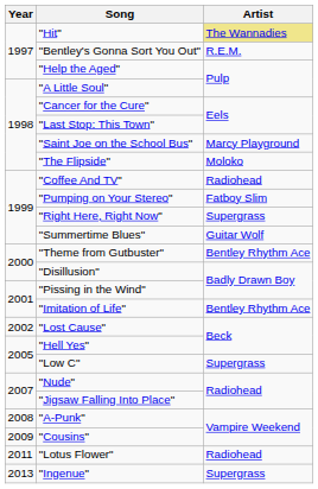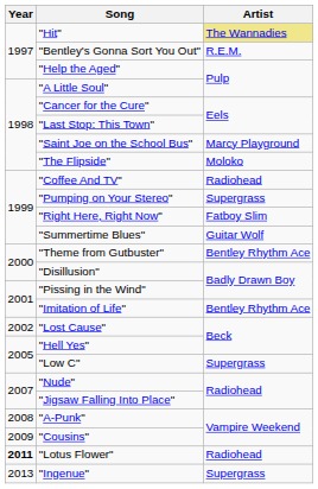 <table class="wikitable">
 <tr>
 <th>Year</th>
 <th>Song</th>
 <th>Artist</th>
 </tr>
 <tr>
 <td rowspan="3">1997</td>
 <td>"<a href='#'>Hit</a>"</td>
 <td style="background: khaki;"><a href='#'>The Wannadies</a></td>
 </tr>
 <tr>
 <td>"Bentley's Gonna Sort You Out"</td>
 <td><a href='#'>R.E.M.</a></td>
 </tr>
 <tr>
 <td>"<a href='#'>Help the Aged</a>"</td>
 <td rowspan="2"><a href='#'>Pulp</a></td>
 </tr>
 <tr>
 <td rowspan="5">1998</td>
 <td>"<a href='#'>A Little Soul</a>"</td>
 </tr>
 <tr>
 <td>"<a href='#'>Cancer for the Cure</a>"</td>
 <td rowspan="2"><a href='#'>Eels</a></td>
 </tr>
 <tr>
 <td>"<a href='#'>Last Stop: This Town</a>"</td>
 </tr>
 <tr>
 <td>"<a href='#'>Saint Joe on the School Bus</a>"</td>
 <td><a href='#'>Marcy Playground</a></td>
 </tr>
 <tr>
 <td>"<a href='#'>The Flipside</a>"</td>
 <td><a href='#'>Moloko</a></td>
 </tr>
 <tr>
 <td rowspan="4">1999</td>
 <td>"<a href='#'>Coffee And TV</a>"</td>
 <td><a href='#'>Radiohead</a></td>
 </tr>
 <tr>
 <td>"<a href='#'>Pumping on Your Stereo</a>"</td>
-<td><a href='#'>Fatboy Slim</a></td>
+<td><a href='#'>Supergrass</a></td>
 </tr>
 <tr>
 <td>"<a href='#'>Right Here, Right Now</a>"</td>
-<td><a href='#'>Supergrass</a></td>
+<td><a href='#'>Fatboy Slim</a></td>
 </tr>
 <tr>
 <td>"Summertime Blues"</td>
 <td><a href='#'>Guitar Wolf</a></td>
 </tr>
 <tr>
 <td rowspan="2">2000</td>
 <td>"Theme from Gutbuster"</td>
 <td><a href='#'>Bentley Rhythm Ace</a></td>
 </tr>
 <tr>
 <td>"Disillusion"</td>
 <td rowspan="2"><a href='#'>Badly Drawn Boy</a></td>
 </tr>
 <tr>
 <td rowspan="2">2001</td>
 <td>"Pissing in the Wind"</td>
 </tr>
 <tr>
 <td>"<a href='#'>Imitation of Life</a>"</td>
 <td><a href='#'>Bentley Rhythm Ace</a></td>
 </tr>
 <tr>
 <td>2002</td>
 <td>"<a href='#'>Lost Cause</a>"</td>
 <td rowspan="2"><a href='#'>Beck</a></td>
 </tr>
 <tr>
 <td rowspan="2">2005</td>
 <td>"<a href='#'>Hell Yes</a>"</td>
 </tr>
 <tr>
 <td>"Low C"</td>
 <td><a href='#'>Supergrass</a></td>
 </tr>
 <tr>
 <td rowspan="2">2007</td>
 <td>"<a href='#'>Nude</a>"</td>
 <td rowspan="2"><a href='#'>Radiohead</a></td>
 </tr>
 <tr>
 <td>"<a href='#'>Jigsaw Falling Into Place</a>"</td>
 </tr>
 <tr>
 <td>2008</td>
 <td>"<a href='#'>A-Punk</a>"</td>
 <td rowspan="2"><a href='#'>Vampire Weekend</a></td>
 </tr>
 <tr>
 <td>2009</td>
 <td>"<a href='#'>Cousins</a>"</td>
 </tr>
 <tr>
-<td>2011</td>
+<td><strong>2011</strong></td>
 <td>"Lotus Flower"</td>
 <td><a href='#'>Radiohead</a></td>
 </tr>
 <tr>
 <td>2013</td>
 <td>"<a href='#'>Ingenue</a>"</td>
 <td><a href='#'>Supergrass</a></td>
 </tr>
 </table>
